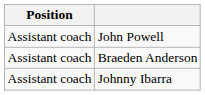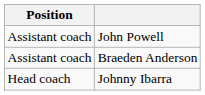 <table class=wikitable>
 <tr>
 <th>Position</th>
 <th></th>
 </tr>
 <tr>
 <td>Assistant coach</td>
 <td>John Powell</td>
 </tr>
 <tr>
 <td>Assistant coach</td>
 <td>Braeden Anderson</td>
 </tr>
 <tr>
-<td>Assistant coach</td>
+<td>Head coach</td>
 <td>Johnny Ibarra</td>
 </tr>
 </table>
